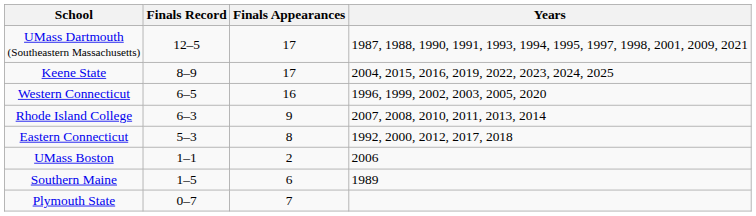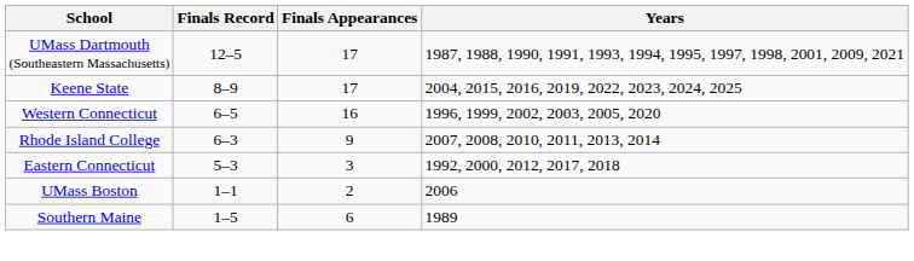 <table class="wikitable sortable" style="text-align:center;">
 <tr>
 <th>School</th>
 <th>Finals Record</th>
 <th>Finals Appearances</th>
 <th class=unsortable>Years</th>
 </tr>
 <tr>
 <td><a href='#'>UMass Dartmouth</a><br><small>(Southeastern Massachusetts)</small></td>
 <td>12–5</td>
 <td>17</td>
 <td align=left>1987, 1988, 1990, 1991, 1993, 1994, 1995, 1997, 1998, 2001, 2009, 2021</td>
 </tr>
 <tr>
 <td><a href='#'>Keene State</a></td>
 <td>8–9</td>
 <td>17</td>
 <td align=left>2004, 2015, 2016, 2019, 2022, 2023, 2024, 2025</td>
 </tr>
 <tr>
 <td><a href='#'>Western Connecticut</a></td>
 <td>6–5</td>
 <td>16</td>
 <td align=left>1996, 1999, 2002, 2003, 2005, 2020</td>
 </tr>
 <tr>
 <td><a href='#'>Rhode Island College</a></td>
 <td>6–3</td>
 <td>9</td>
 <td align=left>2007, 2008, 2010, 2011, 2013, 2014</td>
 </tr>
 <tr>
 <td><a href='#'>Eastern Connecticut</a></td>
 <td>5–3</td>
-<td>8</td>
+<td>3</td>
 <td align=left>1992, 2000, 2012, 2017, 2018</td>
 </tr>
 <tr>
 <td><a href='#'>UMass Boston</a></td>
 <td>1–1</td>
 <td>2</td>
 <td align=left>2006</td>
 </tr>
 <tr>
 <td><a href='#'>Southern Maine</a></td>
 <td>1–5</td>
 <td>6</td>
 <td align=left>1989</td>
 </tr>
-<tr>
-<td><a href='#'>Plymouth State</a></td>
-<td>0–7</td>
-<td>7</td>
-<td align=left></td>
-</tr>
 </table>
